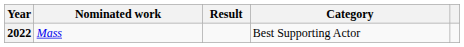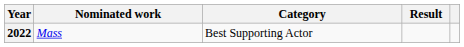 <table class=wikitable>
 <tr>
 <th scope="col" style="width:1em;">Year</th>
 <th scope="col" style="width:30em;">Nominated work</th>
+<th scope="col" style="width:38em;">Category</th>
 <th scope="col" style="width:5em;">Result</th>
-<th scope="col" style="width:38em;">Category</th>
 <th scope="col" style="width:1em;"></th>
 </tr>
 <tr>
 <th scope="row">2022</th>
 <td><em><a href='#'>Mass</a></em></td>
+<td>Best Supporting Actor</td>
 <td></td>
-<td>Best Supporting Actor</td>
 <td style="text-align:center;"></td>
 </tr>
 </table>
